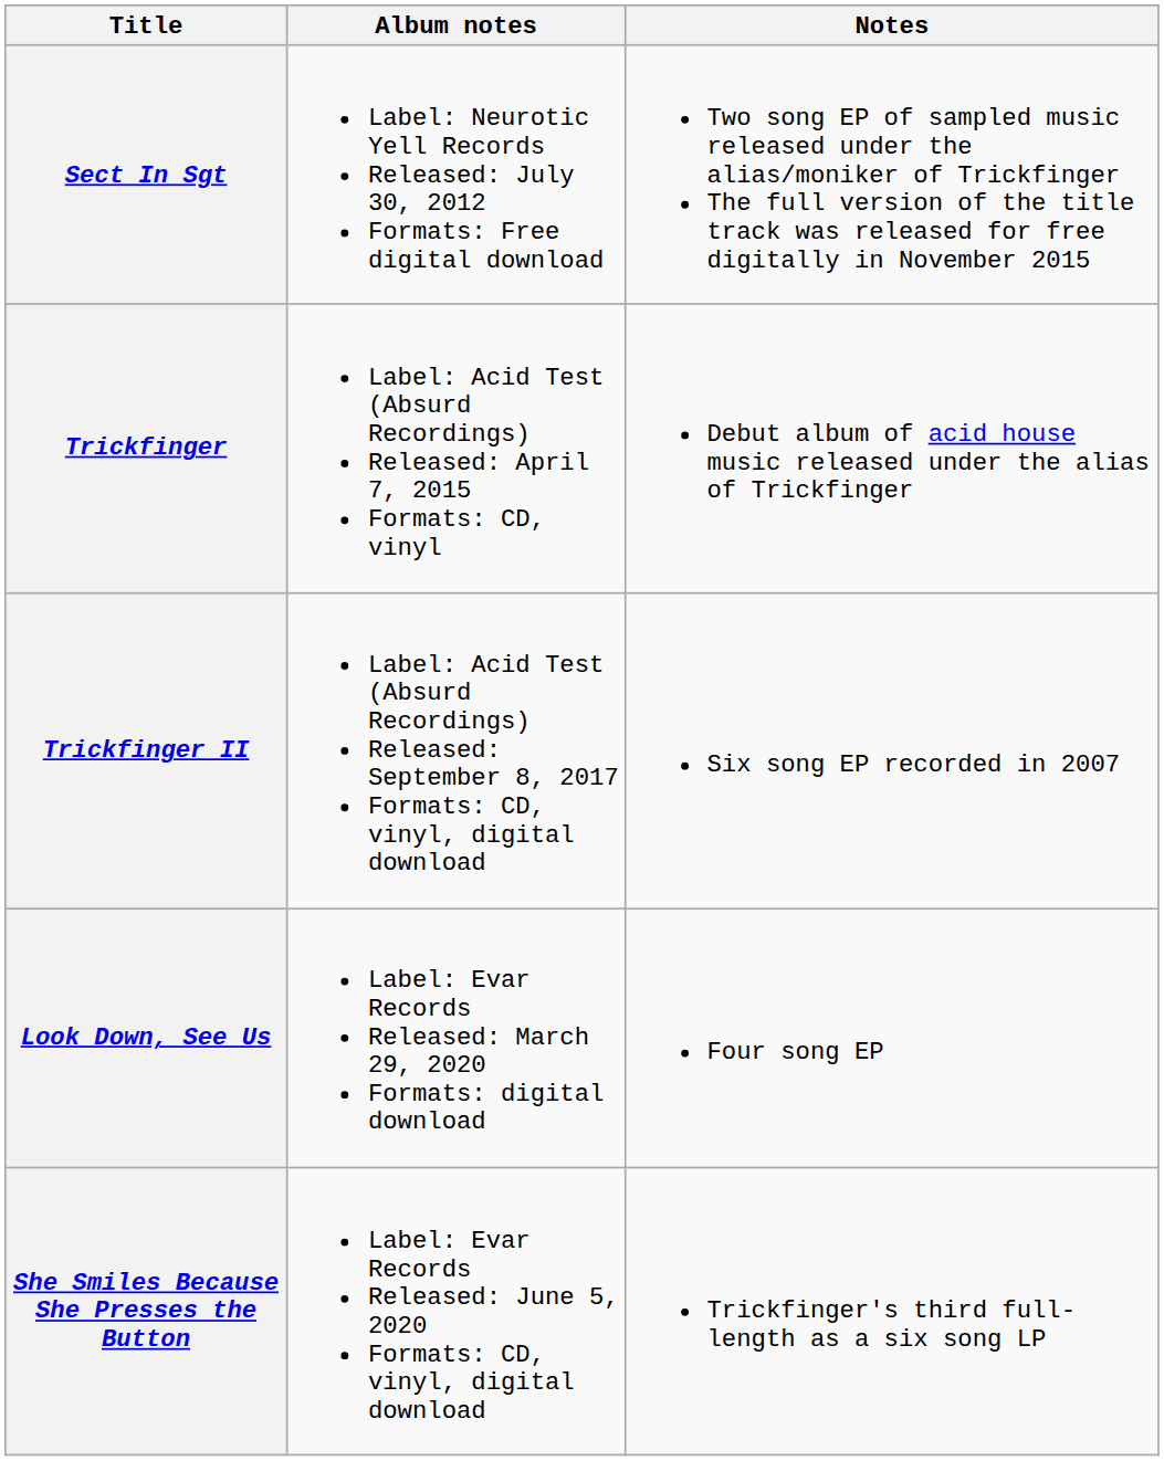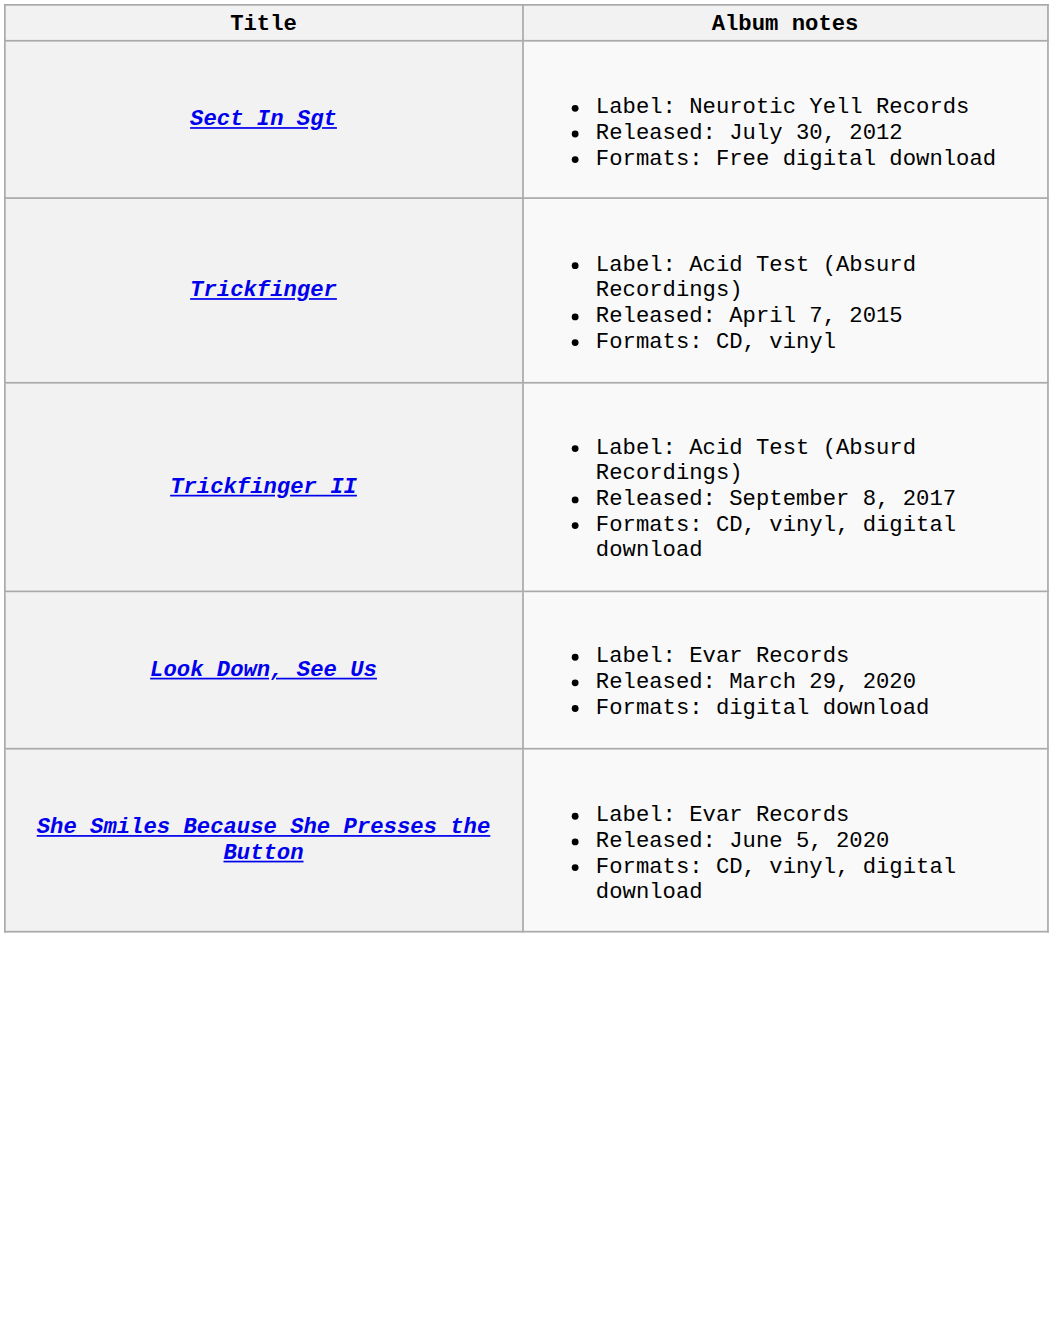 <table class="wikitable plainrowheaders">
 <tr>
 <th scope="col">Title</th>
 <th scope="col">Album notes</th>
-<th scope="col">Notes</th>
 </tr>
 <tr>
 <th scope="row"><em><a href='#'>Sect In Sgt</a></em></th>
 <td><br><ul><li>Label: Neurotic Yell Records</li><li>Released: July 30, 2012</li><li>Formats: Free digital download</li></ul></td>
-<td><br><ul><li>Two song EP of sampled music released under the alias/moniker of Trickfinger</li><li>The full version of the title track was released for free digitally in November 2015</li></ul></td>
 </tr>
 <tr>
 <th scope="row"><em><a href='#'>Trickfinger</a></em></th>
 <td><br><ul><li>Label: Acid Test (Absurd Recordings)</li><li>Released: April 7, 2015</li><li>Formats: CD, vinyl</li></ul></td>
-<td><br><ul><li>Debut album of <a href='#'>acid house</a> music released under the alias of Trickfinger</li></ul></td>
 </tr>
 <tr>
 <th scope="row"><em><a href='#'>Trickfinger II</a></em></th>
 <td><br><ul><li>Label: Acid Test (Absurd Recordings)</li><li>Released: September 8, 2017</li><li>Formats: CD, vinyl, digital download</li></ul></td>
-<td><br><ul><li>Six song EP recorded in 2007</li></ul></td>
 </tr>
 <tr>
 <th scope="row"><em><a href='#'>Look Down, See Us</a></em></th>
 <td><br><ul><li>Label: Evar Records</li><li>Released: March 29, 2020</li><li>Formats: digital download</li></ul></td>
-<td><br><ul><li>Four song EP</li></ul></td>
 </tr>
 <tr>
 <th scope="row"><em><a href='#'>She Smiles Because She Presses the Button</a></em></th>
 <td><br><ul><li>Label: Evar Records</li><li>Released: June 5, 2020</li><li>Formats: CD, vinyl, digital download</li></ul></td>
-<td><br><ul><li>Trickfinger's third full-length as a six song LP</li></ul></td>
 </tr>
 </table>
